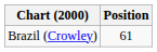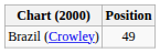 <table class="wikitable">
 <tr>
 <th>Chart (2000)</th>
 <th>Position</th>
 </tr>
 <tr>
 <td>Brazil (<a href='#'>Crowley</a>)</td>
-<td align="center">61</td>
+<td align="center">49</td>
 </tr>
 </table>
